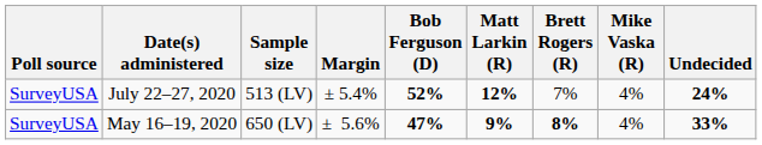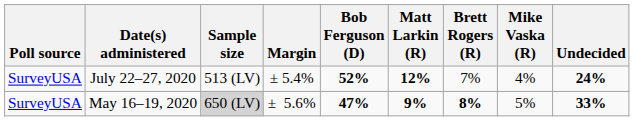 <table class="wikitable" style="font-size:90%;text-align:center;">
 <tr valign=bottom>
 <th>Poll source</th>
 <th>Date(s)<br>administered</th>
 <th>Sample<br>size</th>
 <th>Margin<br></th>
 <th style="width:45px;">Bob<br>Ferguson (D)</th>
 <th style="width:45px;">Matt<br>Larkin (R)</th>
 <th style="width:45px;">Brett<br>Rogers (R)</th>
 <th style="width:45px;">Mike<br>Vaska (R)</th>
 <th>Undecided</th>
 </tr>
 <tr>
 <td style="text-align:left;"><a href='#'>SurveyUSA</a></td>
 <td>July 22–27, 2020</td>
 <td>513 (LV)</td>
 <td>± 5.4%</td>
 <td><strong>52%</strong></td>
 <td><strong>12%</strong></td>
 <td>7%</td>
 <td>4%</td>
 <td><strong>24%</strong></td>
 </tr>
 <tr>
 <td style="text-align:left;"><a href='#'>SurveyUSA</a></td>
 <td>May 16–19, 2020</td>
-<td>650 (LV)</td>
+<td style="background: lightgrey;">650 (LV)</td>
 <td>±  5.6%</td>
 <td><strong>47%</strong></td>
 <td><strong>9%</strong></td>
 <td><strong>8%</strong></td>
-<td>4%</td>
+<td>5%</td>
 <td><strong>33%</strong></td>
 </tr>
 </table>
